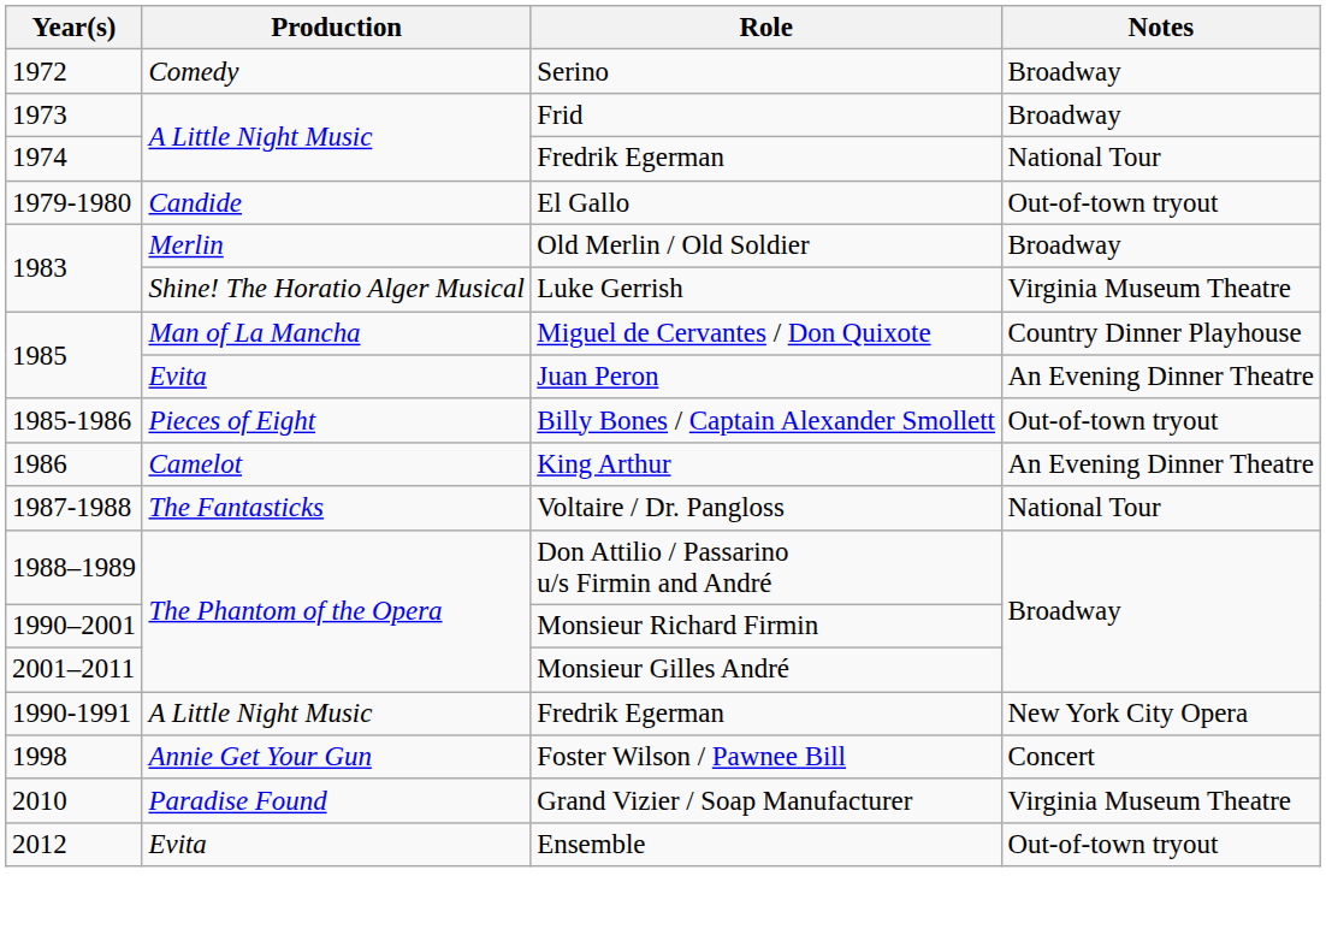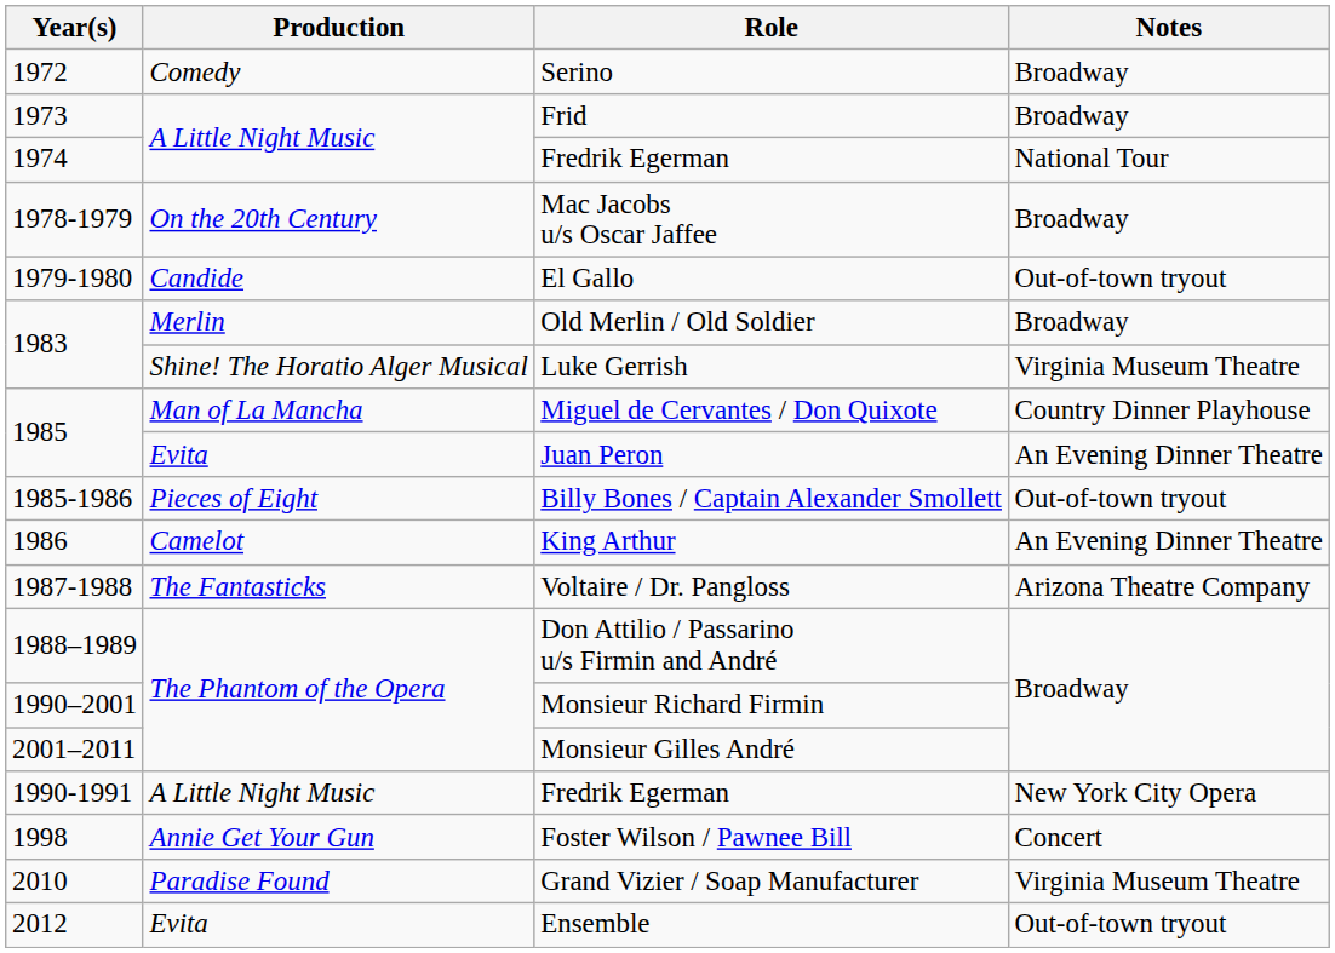 <table class="wikitable">
 <tr>
 <th>Year(s)</th>
 <th>Production</th>
 <th>Role</th>
 <th>Notes</th>
 </tr>
 <tr>
 <td>1972</td>
 <td><em>Comedy</em></td>
 <td>Serino</td>
 <td>Broadway</td>
 </tr>
 <tr>
 <td>1973</td>
 <td rowspan=2><em><a href='#'>A Little Night Music</a></em></td>
 <td>Frid</td>
 <td>Broadway</td>
 </tr>
 <tr>
 <td>1974</td>
 <td>Fredrik Egerman</td>
 <td>National Tour</td>
+</tr>
+<tr>
+<td>1978-1979</td>
+<td><em><a href='#'>On the 20th Century</a></em></td>
+<td>Mac Jacobs<br>u/s Oscar Jaffee</td>
+<td>Broadway</td>
 </tr>
 <tr>
 <td>1979-1980</td>
 <td><em><a href='#'>Candide</a></em></td>
 <td>El Gallo</td>
 <td>Out-of-town tryout</td>
 </tr>
 <tr>
 <td rowspan=2>1983</td>
 <td><em><a href='#'>Merlin</a></em></td>
 <td>Old Merlin / Old Soldier</td>
 <td>Broadway</td>
 </tr>
 <tr>
 <td><em>Shine! The Horatio Alger Musical</em></td>
 <td>Luke Gerrish</td>
 <td>Virginia Museum Theatre</td>
 </tr>
 <tr>
 <td rowspan=2>1985</td>
 <td><em><a href='#'>Man of La Mancha</a></em></td>
 <td><a href='#'>Miguel de Cervantes</a> / <a href='#'>Don Quixote</a></td>
 <td>Country Dinner Playhouse</td>
 </tr>
 <tr>
 <td><em><a href='#'>Evita</a></em></td>
 <td><a href='#'>Juan Peron</a></td>
 <td>An Evening Dinner Theatre</td>
 </tr>
 <tr>
 <td>1985-1986</td>
 <td><em><a href='#'>Pieces of Eight</a></em></td>
 <td><a href='#'>Billy Bones</a> / <a href='#'>Captain Alexander Smollett</a></td>
 <td>Out-of-town tryout</td>
 </tr>
 <tr>
 <td>1986</td>
 <td><em><a href='#'>Camelot</a></em></td>
 <td><a href='#'>King Arthur</a></td>
 <td>An Evening Dinner Theatre</td>
 </tr>
 <tr>
 <td>1987-1988</td>
 <td><em><a href='#'>The Fantasticks</a></em></td>
 <td>Voltaire / Dr. Pangloss</td>
-<td>National Tour</td>
+<td>Arizona Theatre Company</td>
 </tr>
 <tr>
 <td>1988–1989</td>
 <td rowspan=3><em><a href='#'>The Phantom of the Opera</a></em></td>
 <td>Don Attilio / Passarino<br>u/s Firmin and André</td>
 <td rowspan=3>Broadway</td>
 </tr>
 <tr>
 <td>1990–2001</td>
 <td>Monsieur Richard Firmin</td>
 </tr>
 <tr>
 <td>2001–2011</td>
 <td>Monsieur Gilles André</td>
 </tr>
 <tr>
 <td>1990-1991</td>
 <td><em>A Little Night Music</em></td>
 <td>Fredrik Egerman</td>
 <td>New York City Opera</td>
 </tr>
 <tr>
 <td>1998</td>
 <td><em><a href='#'>Annie Get Your Gun</a></em></td>
 <td>Foster Wilson / <a href='#'>Pawnee Bill</a></td>
 <td>Concert</td>
 </tr>
 <tr>
 <td>2010</td>
 <td><em><a href='#'>Paradise Found</a></em></td>
 <td>Grand Vizier / Soap Manufacturer</td>
 <td>Virginia Museum Theatre</td>
 </tr>
 <tr>
 <td>2012</td>
 <td><em>Evita</em></td>
 <td>Ensemble</td>
 <td>Out-of-town tryout</td>
 </tr>
 </table>
